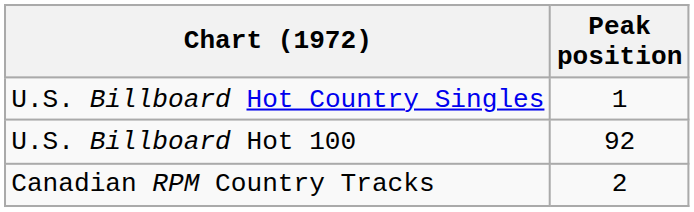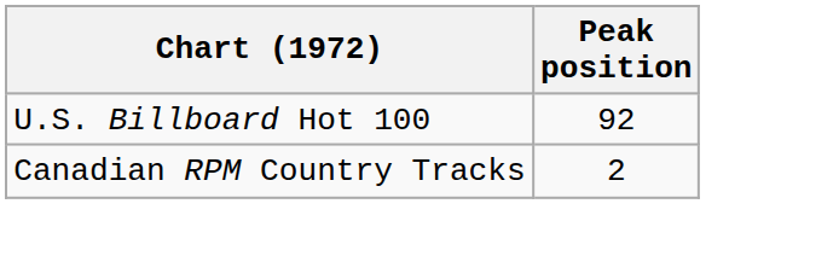 <table class="wikitable sortable">
 <tr>
 <th align="left">Chart (1972)</th>
 <th align="center">Peak<br>position</th>
-</tr>
-<tr>
-<td align="left">U.S. <em>Billboard</em> <a href='#'>Hot Country Singles</a></td>
-<td align="center">1</td>
 </tr>
 <tr>
 <td align="left">U.S. <em>Billboard</em> Hot 100</td>
 <td align="center">92</td>
 </tr>
 <tr>
 <td align="left">Canadian <em>RPM</em> Country Tracks</td>
 <td align="center">2</td>
 </tr>
 </table>
